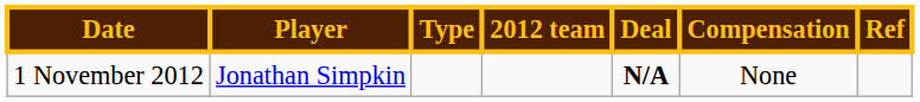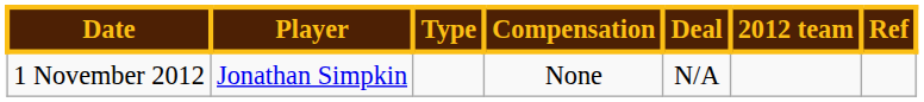 <table class="wikitable" style="text-align:center">
 <tr>
 <th style="background:#4D2004; color:#FBBF15; border: solid #FBBF15">Date</th>
 <th style="background:#4D2004; color:#FBBF15; border: solid #FBBF15">Player</th>
 <th style="background:#4D2004; color:#FBBF15; border: solid #FBBF15">Type</th>
+<th style="background:#4D2004; color:#FBBF15; border: solid #FBBF15">Compensation</th>
+<th style="background:#4D2004; color:#FBBF15; border: solid #FBBF15">Deal</th>
 <th style="background:#4D2004; color:#FBBF15; border: solid #FBBF15">2012 team</th>
-<th style="background:#4D2004; color:#FBBF15; border: solid #FBBF15">Deal</th>
-<th style="background:#4D2004; color:#FBBF15; border: solid #FBBF15">Compensation</th>
 <th style="background:#4D2004; color:#FBBF15; border: solid #FBBF15">Ref</th>
 </tr>
 <tr>
 <td>1 November 2012</td>
 <td><a href='#'>Jonathan Simpkin</a></td>
 <td></td>
+<td>None</td>
+<td>N/A</td>
 <td></td>
-<td><strong>N/A</strong></td>
-<td>None</td>
 <td></td>
 </tr>
 </table>
